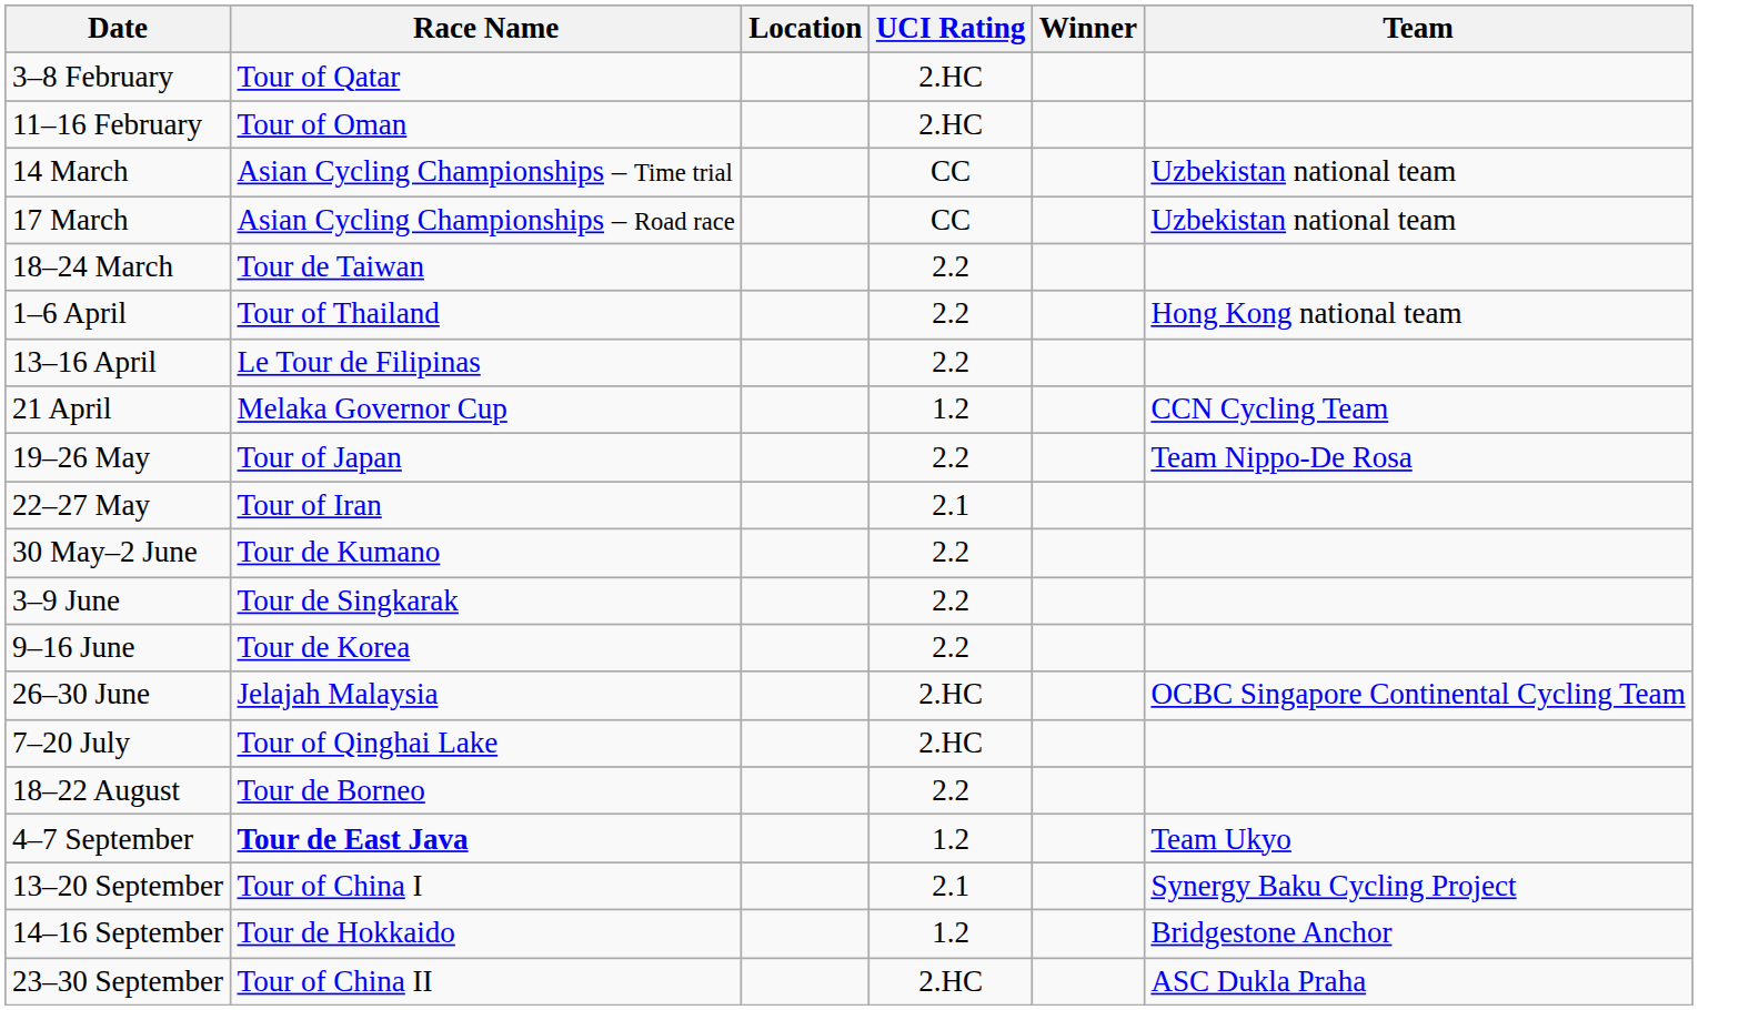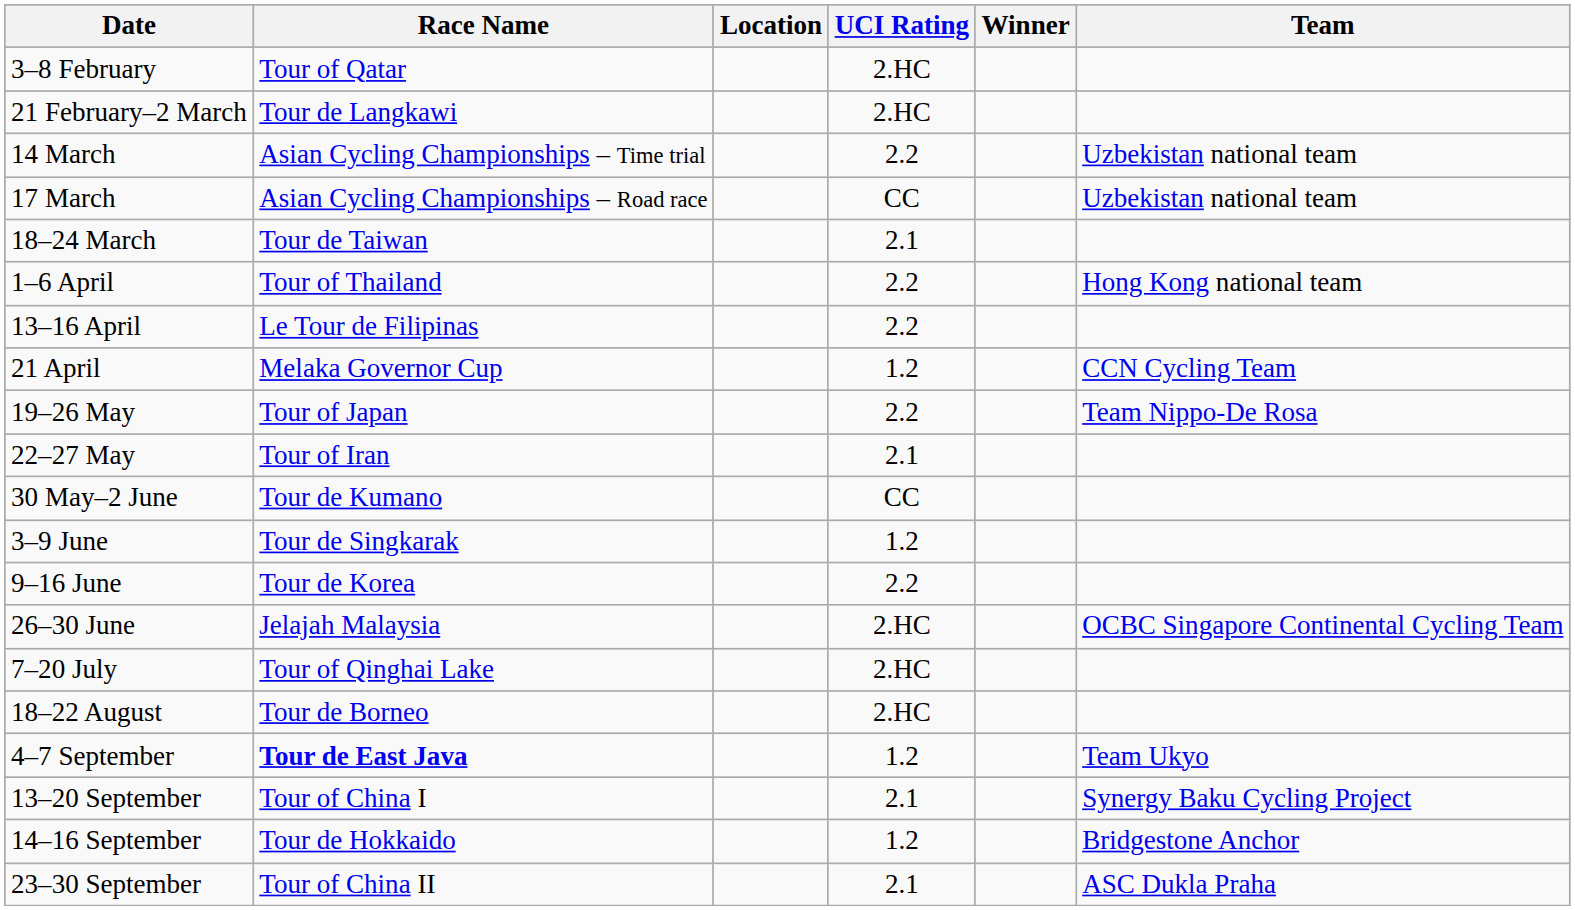 <table class="wikitable sortable">
 <tr>
 <th>Date</th>
 <th>Race Name</th>
 <th>Location</th>
 <th><a href='#'>UCI Rating</a></th>
 <th>Winner</th>
 <th>Team</th>
 </tr>
 <tr>
 <td>3–8 February</td>
 <td><a href='#'>Tour of Qatar</a></td>
 <td></td>
 <td align=center>2.HC</td>
 <td></td>
 <td></td>
 </tr>
 <tr>
-<td>11–16 February</td>
-<td><a href='#'>Tour of Oman</a></td>
+<td>21 February–2 March</td>
+<td><a href='#'>Tour de Langkawi</a></td>
 <td></td>
 <td align=center>2.HC</td>
 <td></td>
 <td></td>
 </tr>
 <tr>
 <td>14 March</td>
 <td><a href='#'>Asian Cycling Championships</a> – <small>Time trial</small></td>
 <td></td>
-<td align=center>CC</td>
+<td align=center>2.2</td>
 <td></td>
 <td><a href='#'>Uzbekistan</a> national team</td>
 </tr>
 <tr>
 <td>17 March</td>
 <td><a href='#'>Asian Cycling Championships</a> – <small>Road race</small></td>
 <td></td>
 <td align=center>CC</td>
 <td></td>
 <td><a href='#'>Uzbekistan</a> national team</td>
 </tr>
 <tr>
 <td>18–24 March</td>
 <td><a href='#'>Tour de Taiwan</a></td>
 <td></td>
-<td align=center>2.2</td>
+<td align=center>2.1</td>
 <td></td>
 <td></td>
 </tr>
 <tr>
 <td>1–6 April</td>
 <td><a href='#'>Tour of Thailand</a></td>
 <td></td>
 <td align=center>2.2</td>
 <td></td>
 <td><a href='#'>Hong Kong</a> national team</td>
 </tr>
 <tr>
 <td>13–16 April</td>
 <td><a href='#'>Le Tour de Filipinas</a></td>
 <td></td>
 <td align=center>2.2</td>
 <td></td>
 <td></td>
 </tr>
 <tr>
 <td>21 April</td>
 <td><a href='#'>Melaka Governor Cup</a></td>
 <td></td>
 <td align=center>1.2</td>
 <td></td>
 <td><a href='#'>CCN Cycling Team</a></td>
 </tr>
 <tr>
 <td>19–26 May</td>
 <td><a href='#'>Tour of Japan</a></td>
 <td></td>
 <td align=center>2.2</td>
 <td></td>
 <td><a href='#'>Team Nippo-De Rosa</a></td>
 </tr>
 <tr>
 <td>22–27 May</td>
 <td><a href='#'>Tour of Iran</a></td>
 <td></td>
 <td align=center>2.1</td>
 <td></td>
 <td></td>
 </tr>
 <tr>
 <td>30 May–2 June</td>
 <td><a href='#'>Tour de Kumano</a></td>
 <td></td>
-<td align=center>2.2</td>
+<td align=center>CC</td>
 <td></td>
 <td></td>
 </tr>
 <tr>
 <td>3–9 June</td>
 <td><a href='#'>Tour de Singkarak</a></td>
 <td></td>
-<td align=center>2.2</td>
+<td align=center>1.2</td>
 <td></td>
 <td></td>
 </tr>
 <tr>
 <td>9–16 June</td>
 <td><a href='#'>Tour de Korea</a></td>
 <td></td>
 <td align=center>2.2</td>
 <td></td>
 <td></td>
 </tr>
 <tr>
 <td>26–30 June</td>
 <td><a href='#'>Jelajah Malaysia</a></td>
 <td></td>
 <td align=center>2.HC</td>
 <td></td>
 <td><a href='#'>OCBC Singapore Continental Cycling Team</a></td>
 </tr>
 <tr>
 <td>7–20 July</td>
 <td><a href='#'>Tour of Qinghai Lake</a></td>
 <td></td>
 <td align=center>2.HC</td>
 <td></td>
 <td></td>
 </tr>
 <tr>
 <td>18–22 August</td>
 <td><a href='#'>Tour de Borneo</a></td>
 <td></td>
-<td align=center>2.2</td>
+<td align=center>2.HC</td>
 <td></td>
 <td></td>
 </tr>
 <tr>
 <td>4–7 September</td>
 <td><strong><a href='#'>Tour de East Java</a></strong></td>
 <td></td>
 <td align=center>1.2</td>
 <td></td>
 <td><a href='#'>Team Ukyo</a></td>
 </tr>
 <tr>
 <td>13–20 September</td>
 <td><a href='#'>Tour of China</a> I</td>
 <td></td>
 <td align=center>2.1</td>
 <td></td>
 <td><a href='#'>Synergy Baku Cycling Project</a></td>
 </tr>
 <tr>
 <td>14–16 September</td>
 <td><a href='#'>Tour de Hokkaido</a></td>
 <td></td>
 <td align=center>1.2</td>
 <td></td>
 <td><a href='#'>Bridgestone Anchor</a></td>
 </tr>
 <tr>
 <td>23–30 September</td>
 <td><a href='#'>Tour of China</a> II</td>
 <td></td>
-<td align=center>2.HC</td>
+<td align=center>2.1</td>
 <td></td>
 <td><a href='#'>ASC Dukla Praha</a></td>
 </tr>
 </table>
